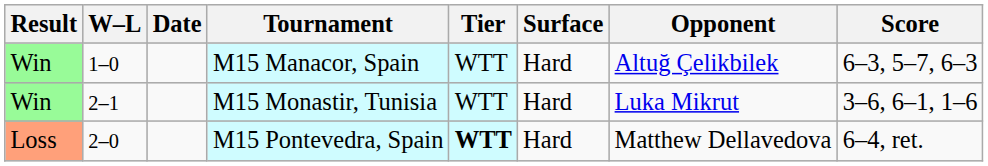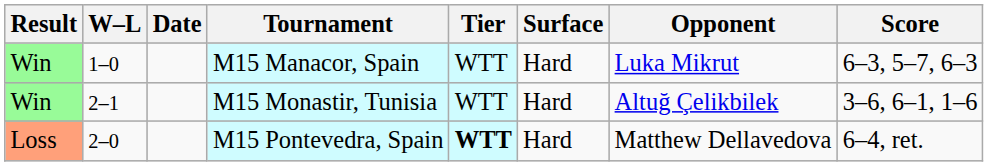 <table class="sortable wikitable">
 <tr>
 <th>Result</th>
 <th class="unsortable">W–L</th>
 <th>Date</th>
 <th>Tournament</th>
 <th>Tier</th>
 <th>Surface</th>
 <th>Opponent</th>
 <th class="unsortable">Score</th>
 </tr>
 <tr>
 <td bgcolor=98FB98>Win</td>
 <td><small>1–0</small></td>
 <td></td>
 <td style="background:#cffcff;">M15 Manacor, Spain</td>
 <td style="background:#cffcff;">WTT</td>
 <td>Hard</td>
-<td> <a href='#'>Altuğ Çelikbilek</a></td>
+<td> <a href='#'>Luka Mikrut</a></td>
 <td>6–3, 5–7, 6–3</td>
 </tr>
 <tr>
 <td bgcolor=98FB98>Win</td>
 <td><small>2–1</small></td>
 <td></td>
 <td style="background:#cffcff;">M15 Monastir, Tunisia</td>
 <td style="background:#cffcff;">WTT</td>
 <td>Hard</td>
-<td> <a href='#'>Luka Mikrut</a></td>
+<td> <a href='#'>Altuğ Çelikbilek</a></td>
 <td>3–6, 6–1, 1–6</td>
 </tr>
 <tr>
 <td bgcolor=FFA07A>Loss</td>
 <td><small>2–0</small></td>
 <td></td>
 <td style="background:#cffcff;">M15 Pontevedra, Spain</td>
 <td style="background:#cffcff;"><strong>WTT</strong></td>
 <td>Hard</td>
 <td> Matthew Dellavedova</td>
 <td>6–4, ret.</td>
 </tr>
 </table>
